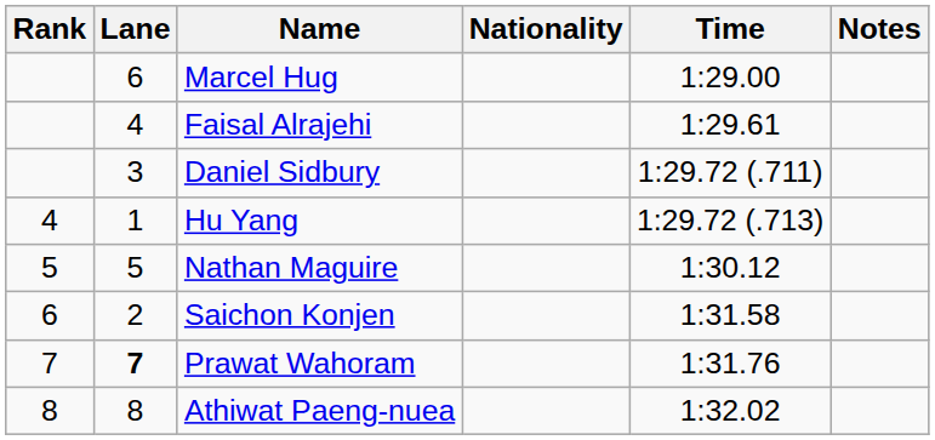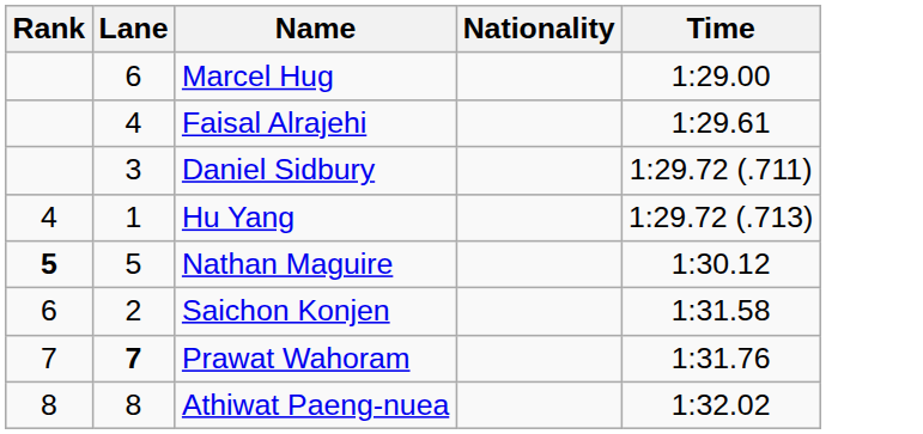 <table class="wikitable sortable" style="text-align:center">
 <tr>
 <th>Rank</th>
 <th>Lane</th>
 <th>Name</th>
 <th>Nationality</th>
 <th>Time</th>
-<th>Notes</th>
 </tr>
 <tr>
 <td></td>
 <td>6</td>
 <td align=left><a href='#'>Marcel Hug</a></td>
 <td align=left></td>
 <td>1:29.00</td>
-<td></td>
 </tr>
 <tr>
 <td></td>
 <td>4</td>
 <td align=left><a href='#'>Faisal Alrajehi</a></td>
 <td align=left></td>
 <td>1:29.61</td>
-<td></td>
 </tr>
 <tr>
 <td></td>
 <td>3</td>
 <td align=left><a href='#'>Daniel Sidbury</a></td>
 <td align=left></td>
 <td>1:29.72 (.711)</td>
-<td></td>
 </tr>
 <tr>
 <td>4</td>
 <td>1</td>
 <td align=left><a href='#'>Hu Yang</a></td>
 <td align=left></td>
 <td>1:29.72 (.713)</td>
-<td></td>
 </tr>
 <tr>
-<td>5</td>
+<td><strong>5</strong></td>
 <td>5</td>
 <td align=left><a href='#'>Nathan Maguire</a></td>
 <td align=left></td>
 <td>1:30.12</td>
-<td></td>
 </tr>
 <tr>
 <td>6</td>
 <td>2</td>
 <td align=left><a href='#'>Saichon Konjen</a></td>
 <td align=left></td>
 <td>1:31.58</td>
-<td></td>
 </tr>
 <tr>
 <td>7</td>
 <td><strong>7</strong></td>
 <td align=left><a href='#'>Prawat Wahoram</a></td>
 <td align=left></td>
 <td>1:31.76</td>
-<td></td>
 </tr>
 <tr>
 <td>8</td>
 <td>8</td>
 <td align=left><a href='#'>Athiwat Paeng-nuea</a></td>
 <td align=left></td>
 <td>1:32.02</td>
-<td></td>
 </tr>
 </table>
